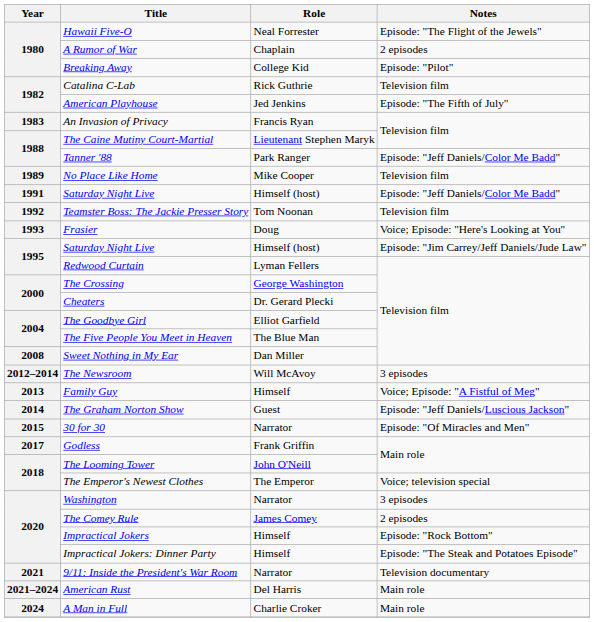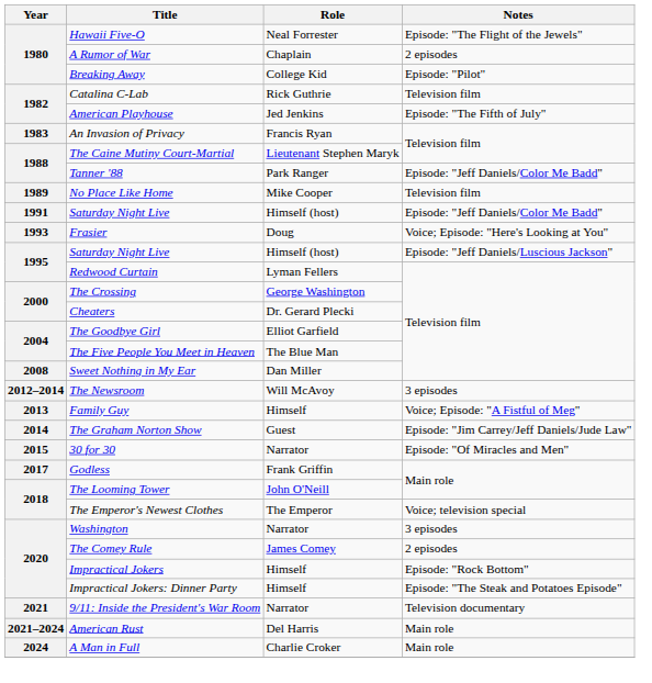 <table class="wikitable sortable">
 <tr>
 <th>Year</th>
 <th>Title</th>
 <th>Role</th>
 <th class="unsortable">Notes</th>
 </tr>
 <tr>
 <th rowspan=3>1980</th>
 <td><em><a href='#'>Hawaii Five-O</a></em></td>
 <td>Neal Forrester</td>
 <td>Episode: "The Flight of the Jewels"</td>
 </tr>
 <tr>
 <td><em><a href='#'>A Rumor of War</a></em></td>
 <td>Chaplain</td>
 <td>2 episodes</td>
 </tr>
 <tr>
 <td><em><a href='#'>Breaking Away</a></em></td>
 <td>College Kid</td>
 <td>Episode: "Pilot"</td>
 </tr>
 <tr>
 <th rowspan=2>1982</th>
 <td><em>Catalina C-Lab</em></td>
 <td>Rick Guthrie</td>
 <td>Television film</td>
 </tr>
 <tr>
 <td><em><a href='#'>American Playhouse</a></em></td>
 <td>Jed Jenkins</td>
 <td>Episode: "The Fifth of July"</td>
 </tr>
 <tr>
 <th>1983</th>
 <td><em>An Invasion of Privacy</em></td>
 <td>Francis Ryan</td>
 <td rowspan=2>Television film</td>
 </tr>
 <tr>
 <th rowspan=2>1988</th>
 <td><em><a href='#'>The Caine Mutiny Court-Martial</a></em></td>
 <td><a href='#'>Lieutenant</a> Stephen Maryk</td>
 </tr>
 <tr>
 <td><em><a href='#'>Tanner '88</a></em></td>
 <td>Park Ranger</td>
 <td>Episode: "Jeff Daniels/<a href='#'>Color Me Badd</a>"</td>
 </tr>
 <tr>
 <th>1989</th>
 <td><em><a href='#'>No Place Like Home</a></em></td>
 <td>Mike Cooper</td>
 <td>Television film</td>
 </tr>
 <tr>
 <th>1991</th>
 <td><em><a href='#'>Saturday Night Live</a></em></td>
 <td>Himself (host)</td>
 <td>Episode: "Jeff Daniels/<a href='#'>Color Me Badd</a>"</td>
 </tr>
 <tr>
-<th>1992</th>
-<td><em><a href='#'>Teamster Boss: The Jackie Presser Story</a></em></td>
-<td>Tom Noonan</td>
-<td>Television film</td>
-</tr>
-<tr>
 <th>1993</th>
 <td><em><a href='#'>Frasier</a></em></td>
 <td>Doug</td>
 <td>Voice; Episode: "Here's Looking at You"</td>
 </tr>
 <tr>
 <th rowspan=2>1995</th>
 <td><em><a href='#'>Saturday Night Live</a></em></td>
 <td>Himself (host)</td>
-<td>Episode: "Jim Carrey/Jeff Daniels/Jude Law"</td>
+<td>Episode: "Jeff Daniels/<a href='#'>Luscious Jackson</a>"</td>
 </tr>
 <tr>
 <td><em><a href='#'>Redwood Curtain</a></em></td>
 <td>Lyman Fellers</td>
 <td rowspan=6>Television film</td>
 </tr>
 <tr>
 <th rowspan=2>2000</th>
 <td><em><a href='#'>The Crossing</a></em></td>
 <td><a href='#'>George Washington</a></td>
 </tr>
 <tr>
 <td><em><a href='#'>Cheaters</a></em></td>
 <td>Dr. Gerard Plecki</td>
 </tr>
 <tr>
 <th rowspan=2>2004</th>
 <td><em><a href='#'>The Goodbye Girl</a></em></td>
 <td>Elliot Garfield</td>
 </tr>
 <tr>
 <td><em><a href='#'>The Five People You Meet in Heaven</a></em></td>
 <td>The Blue Man</td>
 </tr>
 <tr>
 <th>2008</th>
 <td><em><a href='#'>Sweet Nothing in My Ear</a></em></td>
 <td>Dan Miller</td>
 </tr>
 <tr>
 <th>2012–2014</th>
 <td><em><a href='#'>The Newsroom</a></em></td>
 <td>Will McAvoy</td>
 <td>3 episodes</td>
 </tr>
 <tr>
 <th>2013</th>
 <td><em><a href='#'>Family Guy</a></em></td>
 <td>Himself</td>
 <td>Voice; Episode: "<a href='#'>A Fistful of Meg</a>"</td>
 </tr>
 <tr>
 <th>2014</th>
 <td><em><a href='#'>The Graham Norton Show</a></em></td>
 <td>Guest</td>
-<td>Episode: "Jeff Daniels/<a href='#'>Luscious Jackson</a>"</td>
+<td>Episode: "Jim Carrey/Jeff Daniels/Jude Law"</td>
 </tr>
 <tr>
 <th>2015</th>
 <td><em><a href='#'>30 for 30</a></em></td>
 <td>Narrator</td>
 <td>Episode: "Of Miracles and Men"</td>
 </tr>
 <tr>
 <th>2017</th>
 <td><em><a href='#'>Godless</a></em></td>
 <td>Frank Griffin</td>
 <td rowspan=2>Main role</td>
 </tr>
 <tr>
 <th rowspan=2>2018</th>
 <td><em><a href='#'>The Looming Tower</a></em></td>
 <td><a href='#'>John O'Neill</a></td>
 </tr>
 <tr>
 <td><em>The Emperor's Newest Clothes</em></td>
 <td>The Emperor</td>
 <td>Voice; television special</td>
 </tr>
 <tr>
 <th rowspan=4>2020</th>
 <td><em><a href='#'>Washington</a></em></td>
 <td>Narrator</td>
 <td>3 episodes</td>
 </tr>
 <tr>
 <td><em><a href='#'>The Comey Rule</a></em></td>
 <td><a href='#'>James Comey</a></td>
 <td>2 episodes</td>
 </tr>
 <tr>
 <td><em><a href='#'>Impractical Jokers</a></em></td>
 <td>Himself</td>
 <td>Episode: "Rock Bottom"</td>
 </tr>
 <tr>
 <td><em>Impractical Jokers: Dinner Party</em></td>
 <td>Himself</td>
 <td>Episode: "The Steak and Potatoes Episode"</td>
 </tr>
 <tr>
 <th>2021</th>
 <td><em><a href='#'>9/11: Inside the President's War Room</a></em></td>
 <td>Narrator</td>
 <td>Television documentary</td>
 </tr>
 <tr>
 <th>2021–2024</th>
 <td><em><a href='#'>American Rust</a></em></td>
 <td>Del Harris</td>
 <td>Main role</td>
 </tr>
 <tr>
 <th>2024</th>
 <td><em><a href='#'>A Man in Full</a></em></td>
 <td>Charlie Croker</td>
 <td>Main role</td>
 </tr>
 <tr>
 </tr>
 </table>
